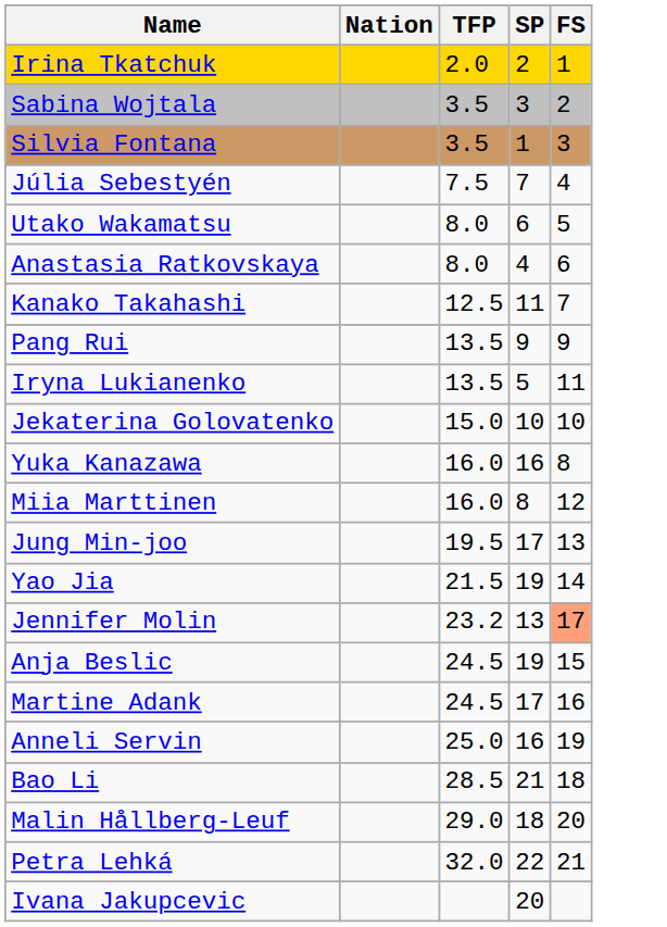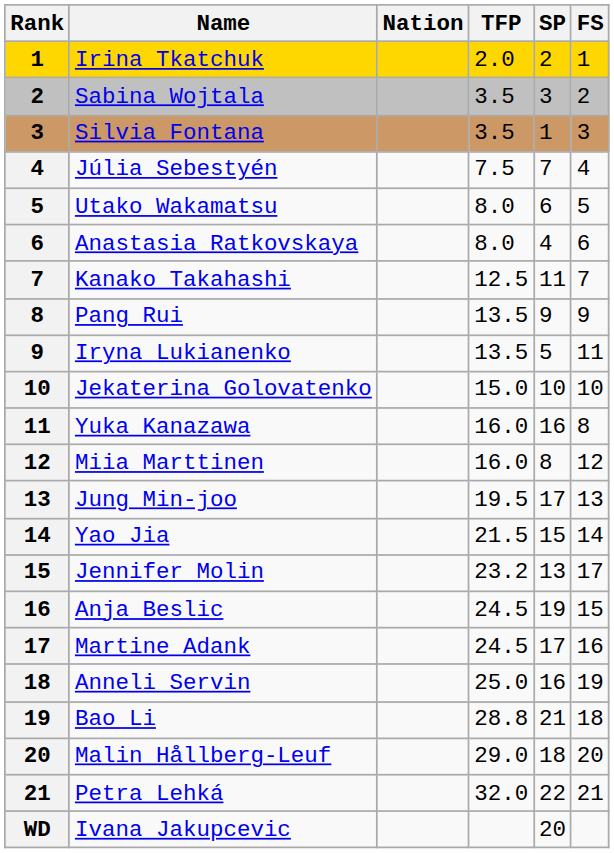 <table class="wikitable sortable">
 <tr>
+<th>Rank</th>
 <th>Name</th>
 <th>Nation</th>
 <th>TFP</th>
 <th>SP</th>
 <th>FS</th>
 </tr>
 <tr bgcolor="gold">
+<td align="center"><strong>1</strong></td>
 <td><a href='#'>Irina Tkatchuk</a></td>
 <td></td>
 <td>2.0</td>
 <td>2</td>
 <td>1</td>
 </tr>
 <tr bgcolor="silver">
+<td align="center"><strong>2</strong></td>
 <td><a href='#'>Sabina Wojtala</a></td>
 <td></td>
 <td>3.5</td>
 <td>3</td>
 <td>2</td>
 </tr>
 <tr bgcolor="cc9966">
+<td align="center"><strong>3</strong></td>
 <td><a href='#'>Silvia Fontana</a></td>
 <td></td>
 <td>3.5</td>
 <td>1</td>
 <td>3</td>
 </tr>
 <tr>
+<th>4</th>
 <td><a href='#'>Júlia Sebestyén</a></td>
 <td></td>
 <td>7.5</td>
 <td>7</td>
 <td>4</td>
 </tr>
 <tr>
+<th>5</th>
 <td><a href='#'>Utako Wakamatsu</a></td>
 <td></td>
 <td>8.0</td>
 <td>6</td>
 <td>5</td>
 </tr>
 <tr>
+<th>6</th>
 <td><a href='#'>Anastasia Ratkovskaya</a></td>
 <td></td>
 <td>8.0</td>
 <td>4</td>
 <td>6</td>
 </tr>
 <tr>
+<th>7</th>
 <td><a href='#'>Kanako Takahashi</a></td>
 <td></td>
 <td>12.5</td>
 <td>11</td>
 <td>7</td>
 </tr>
 <tr>
+<th>8</th>
 <td><a href='#'>Pang Rui</a></td>
 <td></td>
 <td>13.5</td>
 <td>9</td>
 <td>9</td>
 </tr>
 <tr>
+<th>9</th>
 <td><a href='#'>Iryna Lukianenko</a></td>
 <td></td>
 <td>13.5</td>
 <td>5</td>
 <td>11</td>
 </tr>
 <tr>
+<th>10</th>
 <td><a href='#'>Jekaterina Golovatenko</a></td>
 <td></td>
 <td>15.0</td>
 <td>10</td>
 <td>10</td>
 </tr>
 <tr>
+<th>11</th>
 <td><a href='#'>Yuka Kanazawa</a></td>
 <td></td>
 <td>16.0</td>
 <td>16</td>
 <td>8</td>
 </tr>
 <tr>
+<th>12</th>
 <td><a href='#'>Miia Marttinen</a></td>
 <td></td>
 <td>16.0</td>
 <td>8</td>
 <td>12</td>
 </tr>
 <tr>
+<th>13</th>
 <td><a href='#'>Jung Min-joo</a></td>
 <td></td>
 <td>19.5</td>
 <td>17</td>
 <td>13</td>
 </tr>
 <tr>
+<th>14</th>
 <td><a href='#'>Yao Jia</a></td>
 <td></td>
 <td>21.5</td>
-<td>19</td>
+<td>15</td>
 <td>14</td>
 </tr>
 <tr>
+<th>15</th>
 <td><a href='#'>Jennifer Molin</a></td>
 <td></td>
 <td>23.2</td>
 <td>13</td>
-<td style="background: lightsalmon;">17</td>
+<td>17</td>
 </tr>
 <tr>
+<th>16</th>
 <td><a href='#'>Anja Beslic</a></td>
 <td></td>
 <td>24.5</td>
 <td>19</td>
 <td>15</td>
 </tr>
 <tr>
+<th>17</th>
 <td><a href='#'>Martine Adank</a></td>
 <td></td>
 <td>24.5</td>
 <td>17</td>
 <td>16</td>
 </tr>
 <tr>
+<th>18</th>
 <td><a href='#'>Anneli Servin</a></td>
 <td></td>
 <td>25.0</td>
 <td>16</td>
 <td>19</td>
 </tr>
 <tr>
+<th>19</th>
 <td><a href='#'>Bao Li</a></td>
 <td></td>
-<td>28.5</td>
+<td>28.8</td>
 <td>21</td>
 <td>18</td>
 </tr>
 <tr>
+<th>20</th>
 <td><a href='#'>Malin Hållberg-Leuf</a></td>
 <td></td>
 <td>29.0</td>
 <td>18</td>
 <td>20</td>
 </tr>
 <tr>
+<th>21</th>
 <td><a href='#'>Petra Lehká</a></td>
 <td></td>
 <td>32.0</td>
 <td>22</td>
 <td>21</td>
 </tr>
 <tr>
+<th>WD</th>
 <td><a href='#'>Ivana Jakupcevic</a></td>
 <td></td>
 <td></td>
 <td>20</td>
 <td></td>
 </tr>
 </table>
